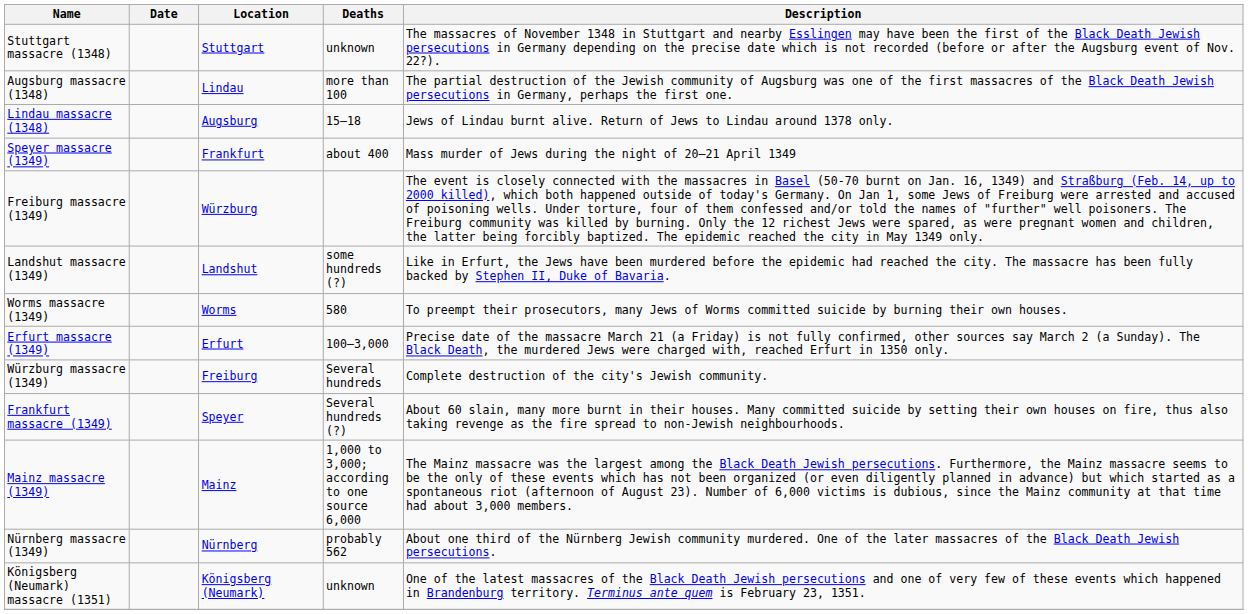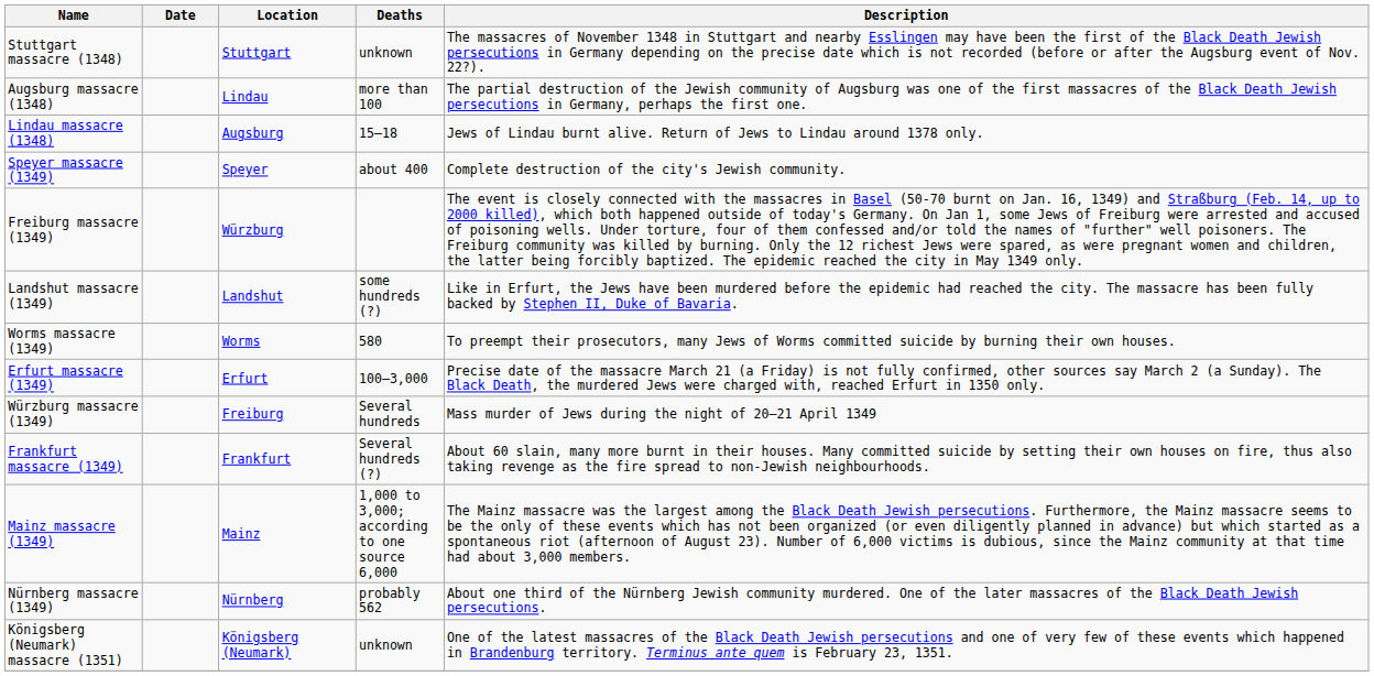 <table class="sortable wikitable" style="font-size:90%;">
 <tr>
 <th style="width:120px;">Name</th>
 <th style="width:65px;">Date</th>
 <th style="width:120px;">Location</th>
 <th style="width:75px;">Deaths</th>
 <th class="unsortable">Description</th>
 </tr>
 <tr>
 <td>Stuttgart massacre (1348)</td>
 <td></td>
 <td><a href='#'>Stuttgart</a></td>
 <td>unknown</td>
 <td>The massacres of November 1348 in Stuttgart and nearby <a href='#'>Esslingen</a> may have been the first of the <a href='#'>Black Death Jewish persecutions</a> in Germany depending on the precise date which is not recorded (before or after the Augsburg event of Nov. 22?).</td>
 </tr>
 <tr>
 <td>Augsburg massacre (1348)</td>
 <td></td>
 <td><a href='#'>Lindau</a></td>
 <td>more than 100</td>
 <td>The partial destruction of the Jewish community of Augsburg was one of the first massacres of the <a href='#'>Black Death Jewish persecutions</a> in Germany, perhaps the first one.</td>
 </tr>
 <tr>
 <td><a href='#'>Lindau massacre (1348)</a></td>
 <td></td>
 <td><a href='#'>Augsburg</a></td>
 <td>15–18</td>
 <td>Jews of Lindau burnt alive. Return of Jews to Lindau around 1378 only.</td>
 </tr>
 <tr>
 <td><a href='#'>Speyer massacre (1349)</a></td>
 <td></td>
-<td><a href='#'>Frankfurt</a></td>
+<td><a href='#'>Speyer</a></td>
 <td>about 400</td>
-<td>Mass murder of Jews during the night of 20–21 April 1349</td>
+<td>Complete destruction of the city's Jewish community.</td>
 </tr>
 <tr>
 <td>Freiburg massacre (1349)</td>
 <td></td>
 <td><a href='#'>Würzburg</a></td>
 <td></td>
 <td>The event is closely connected with the massacres in <a href='#'>Basel</a> (50-70 burnt on Jan. 16, 1349) and <a href='#'>Straßburg (Feb. 14, up to 2000 killed)</a>, which both happened outside of today's Germany. On Jan 1, some Jews of Freiburg were arrested and accused of poisoning wells. Under torture, four of them confessed and/or told the names of "further" well poisoners. The Freiburg community was killed by burning. Only the 12 richest Jews were spared, as were pregnant women and children, the latter being forcibly baptized. The epidemic reached the city in May 1349 only.</td>
 </tr>
 <tr>
 <td>Landshut massacre (1349)</td>
 <td></td>
 <td><a href='#'>Landshut</a></td>
 <td>some hundreds (?)</td>
 <td>Like in Erfurt, the Jews have been murdered before the epidemic had reached the city. The massacre has been fully backed by <a href='#'>Stephen II, Duke of Bavaria</a>.</td>
 </tr>
 <tr>
 <td>Worms massacre (1349)</td>
 <td></td>
 <td><a href='#'>Worms</a></td>
 <td>580</td>
 <td>To preempt their prosecutors, many Jews of Worms committed suicide by burning their own houses.</td>
 </tr>
 <tr>
 <td><a href='#'>Erfurt massacre (1349)</a></td>
 <td></td>
 <td><a href='#'>Erfurt</a></td>
 <td>100–3,000</td>
 <td>Precise date of the massacre March 21 (a Friday) is not fully confirmed, other sources say March 2 (a Sunday). The <a href='#'>Black Death</a>, the murdered Jews were charged with, reached Erfurt in 1350 only.</td>
 </tr>
 <tr>
 <td>Würzburg massacre (1349)</td>
 <td></td>
 <td><a href='#'>Freiburg</a></td>
 <td>Several hundreds</td>
-<td>Complete destruction of the city's Jewish community.</td>
+<td>Mass murder of Jews during the night of 20–21 April 1349</td>
 </tr>
 <tr>
 <td><a href='#'>Frankfurt massacre (1349)</a></td>
 <td></td>
-<td><a href='#'>Speyer</a></td>
+<td><a href='#'>Frankfurt</a></td>
 <td>Several hundreds (?)</td>
 <td>About 60 slain, many more burnt in their houses. Many committed suicide by setting their own houses on fire, thus also taking revenge as the fire spread to non-Jewish neighbourhoods.</td>
 </tr>
 <tr>
 <td><a href='#'>Mainz massacre (1349)</a></td>
 <td></td>
 <td><a href='#'>Mainz</a></td>
 <td>1,000 to 3,000; according to one source 6,000</td>
 <td>The Mainz massacre was the largest among the <a href='#'>Black Death Jewish persecutions</a>. Furthermore, the Mainz massacre seems to be the only of these events which has not been organized (or even diligently planned in advance) but which started as a spontaneous riot (afternoon of August 23). Number of 6,000 victims is dubious, since the Mainz community at that time had about 3,000 members.</td>
 </tr>
 <tr>
 <td>Nürnberg massacre (1349)</td>
 <td></td>
 <td><a href='#'>Nürnberg</a></td>
 <td>probably 562</td>
 <td>About one third of the Nürnberg Jewish community murdered. One of the later massacres of the <a href='#'>Black Death Jewish persecutions</a>.</td>
 </tr>
 <tr>
 <td>Königsberg (Neumark) massacre (1351)</td>
 <td></td>
 <td><a href='#'>Königsberg (Neumark)</a></td>
 <td>unknown</td>
 <td>One of the latest massacres of the <a href='#'>Black Death Jewish persecutions</a> and one of very few of these events which happened in <a href='#'>Brandenburg</a> territory. <em><a href='#'>Terminus ante quem</a></em> is February 23, 1351.</td>
 </tr>
 <tr>
 </tr>
 </table>
